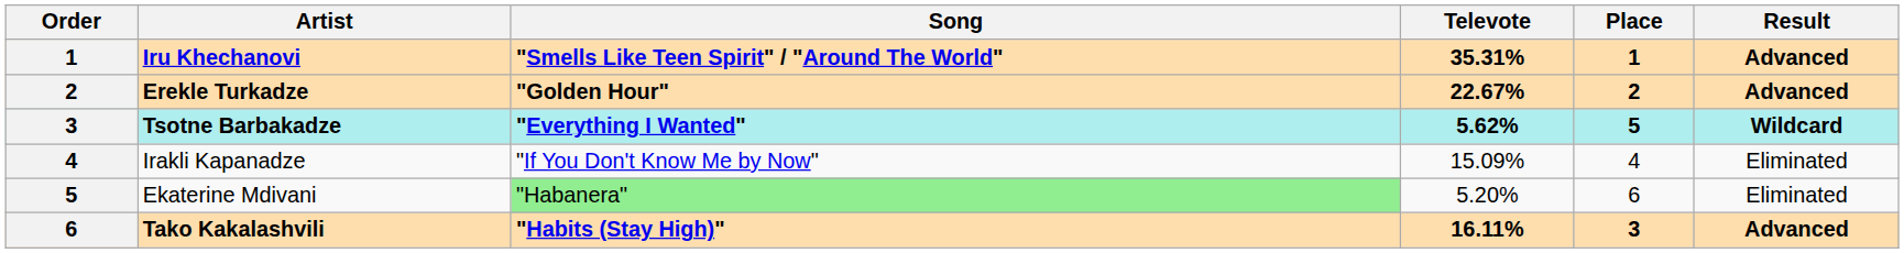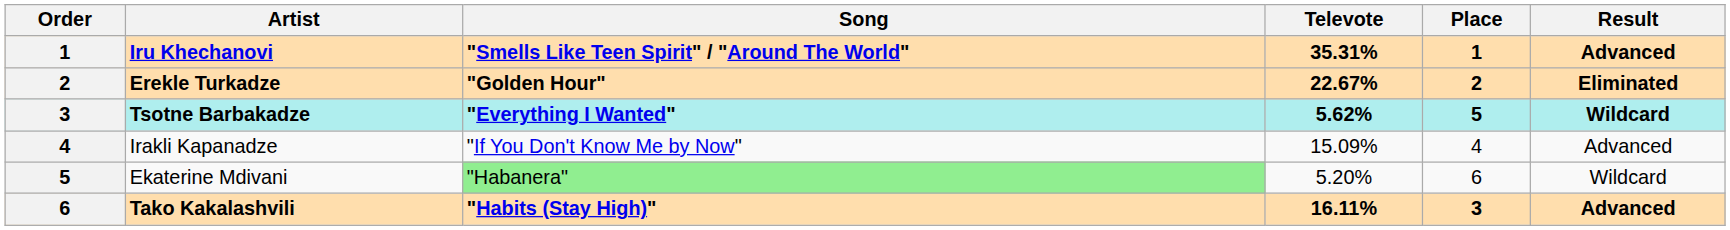 <table class="sortable wikitable plainrowheaders" style="margin: 1em auto 1em auto; text-align:left; width:70%">
 <tr>
 <th width="7%">Order</th>
 <th scope="col">Artist</th>
 <th scope="col">Song</th>
 <th scope="col">Televote</th>
 <th scope="col">Place</th>
 <th scope="col">Result</th>
 </tr>
 <tr style="font-weight:bold; background:navajowhite">
 <th scope="row" style="text-align:center">1</th>
 <td><a href='#'>Iru Khechanovi</a></td>
 <td>"<a href='#'>Smells Like Teen Spirit</a>" / "<a href='#'>Around The World</a>"</td>
 <td align="center">35.31%</td>
 <td align="center">1</td>
 <td align="center">Advanced</td>
 </tr>
 <tr style="font-weight:bold; background:navajowhite">
 <th scope="row" style="text-align:center">2</th>
 <td>Erekle Turkadze</td>
 <td>"Golden Hour"</td>
 <td align="center">22.67%</td>
 <td align="center">2</td>
-<td align="center">Advanced</td>
+<td align="center">Eliminated</td>
 </tr>
 <tr style="font-weight:bold; background:paleturquoise">
 <th scope="row" style="text-align:center">3</th>
 <td>Tsotne Barbakadze</td>
 <td>"<a href='#'>Everything I Wanted</a>"</td>
 <td align="center">5.62%</td>
 <td align="center">5</td>
 <td align="center">Wildcard</td>
 </tr>
 <tr>
 <th scope="row" style="text-align:center">4</th>
 <td>Irakli Kapanadze</td>
 <td>"<a href='#'>If You Don't Know Me by Now</a>"</td>
 <td align="center">15.09%</td>
 <td align="center">4</td>
-<td align="center">Eliminated</td>
+<td align="center">Advanced</td>
 </tr>
 <tr>
 <th scope="row" style="text-align:center">5</th>
 <td>Ekaterine Mdivani</td>
 <td style="background: lightgreen;">"Habanera"</td>
 <td align="center">5.20%</td>
 <td align="center">6</td>
-<td align="center">Eliminated</td>
+<td align="center">Wildcard</td>
 </tr>
 <tr style="font-weight:bold; background:navajowhite">
 <th scope="row" style="text-align:center">6</th>
 <td>Tako Kakalashvili</td>
 <td>"<a href='#'>Habits (Stay High)</a>"</td>
 <td align="center">16.11%</td>
 <td align="center">3</td>
 <td align="center">Advanced</td>
 </tr>
 </table>
